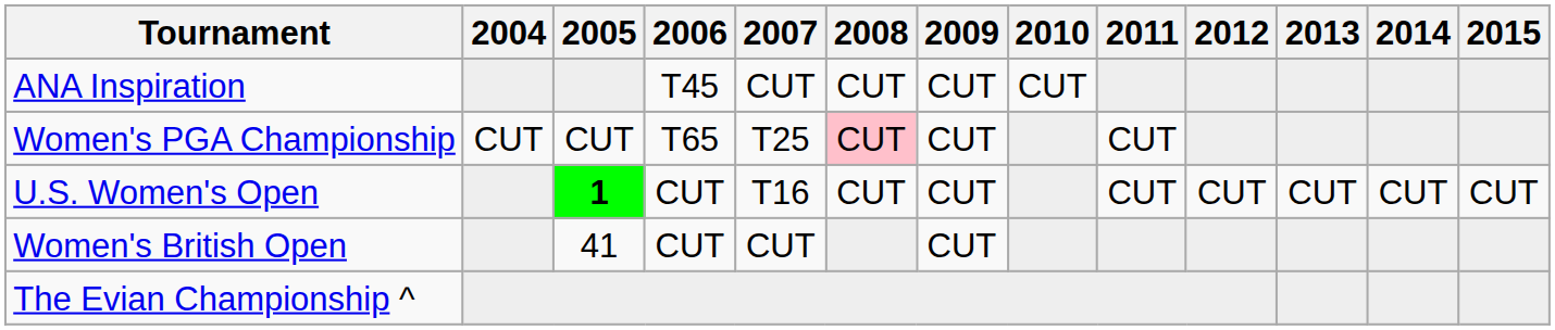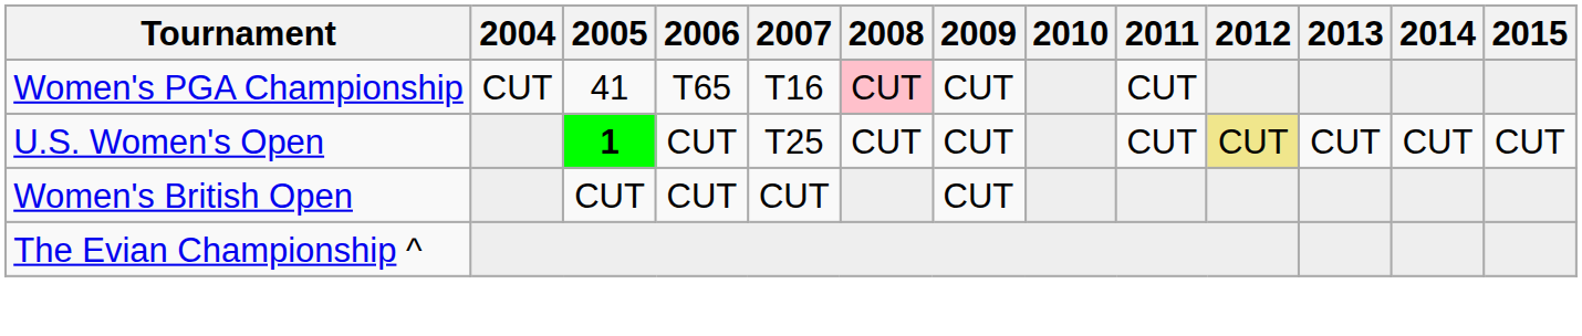 <table class="wikitable" style="font-size:95%;text-align:center;">
 <tr>
 <th>Tournament</th>
 <th>2004</th>
 <th>2005</th>
 <th>2006</th>
 <th>2007</th>
 <th>2008</th>
 <th>2009</th>
 <th>2010</th>
 <th>2011</th>
 <th>2012</th>
 <th>2013</th>
 <th>2014</th>
 <th>2015</th>
 </tr>
 <tr>
-<td align=left><a href='#'>ANA Inspiration</a></td>
-<td style="background:#eeeeee;"></td>
-<td style="background:#eeeeee;"></td>
-<td>T45</td>
-<td>CUT</td>
-<td>CUT</td>
-<td>CUT</td>
-<td>CUT</td>
-<td style="background:#eeeeee;"></td>
-<td style="background:#eeeeee;"></td>
-<td style="background:#eeeeee;"></td>
-<td style="background:#eeeeee;"></td>
-<td style="background:#eeeeee;"></td>
-</tr>
-<tr>
 <td align=left><a href='#'>Women's PGA Championship</a></td>
 <td>CUT</td>
-<td>CUT</td>
+<td>41</td>
 <td>T65</td>
-<td>T25</td>
+<td>T16</td>
 <td style="background: pink;">CUT</td>
 <td>CUT</td>
 <td style="background:#eeeeee;"></td>
 <td>CUT</td>
 <td style="background:#eeeeee;"></td>
 <td style="background:#eeeeee;"></td>
 <td style="background:#eeeeee;"></td>
 <td style="background:#eeeeee;"></td>
 </tr>
 <tr>
 <td align=left><a href='#'>U.S. Women's Open</a></td>
 <td style="background:#eeeeee;"></td>
 <td style="background:lime;"><strong>1</strong></td>
 <td>CUT</td>
-<td>T16</td>
+<td>T25</td>
 <td>CUT</td>
 <td>CUT</td>
 <td style="background:#eeeeee;"></td>
 <td>CUT</td>
-<td>CUT</td>
+<td style="background: khaki;">CUT</td>
 <td>CUT</td>
 <td>CUT</td>
 <td>CUT</td>
 </tr>
 <tr>
 <td align=left><a href='#'>Women's British Open</a></td>
 <td style="background:#eeeeee;"></td>
-<td>41</td>
+<td>CUT</td>
 <td>CUT</td>
 <td>CUT</td>
 <td style="background:#eeeeee;"></td>
 <td>CUT</td>
 <td style="background:#eeeeee;"></td>
 <td style="background:#eeeeee;"></td>
 <td style="background:#eeeeee;"></td>
 <td style="background:#eeeeee;"></td>
 <td style="background:#eeeeee;"></td>
 <td style="background:#eeeeee;"></td>
 </tr>
 <tr>
 <td align=left><a href='#'>The Evian Championship</a> ^</td>
 <td style="background:#eeeeee;" colspan=9></td>
 <td style="background:#eeeeee;"></td>
 <td style="background:#eeeeee;"></td>
 <td style="background:#eeeeee;"></td>
 </tr>
 </table>
